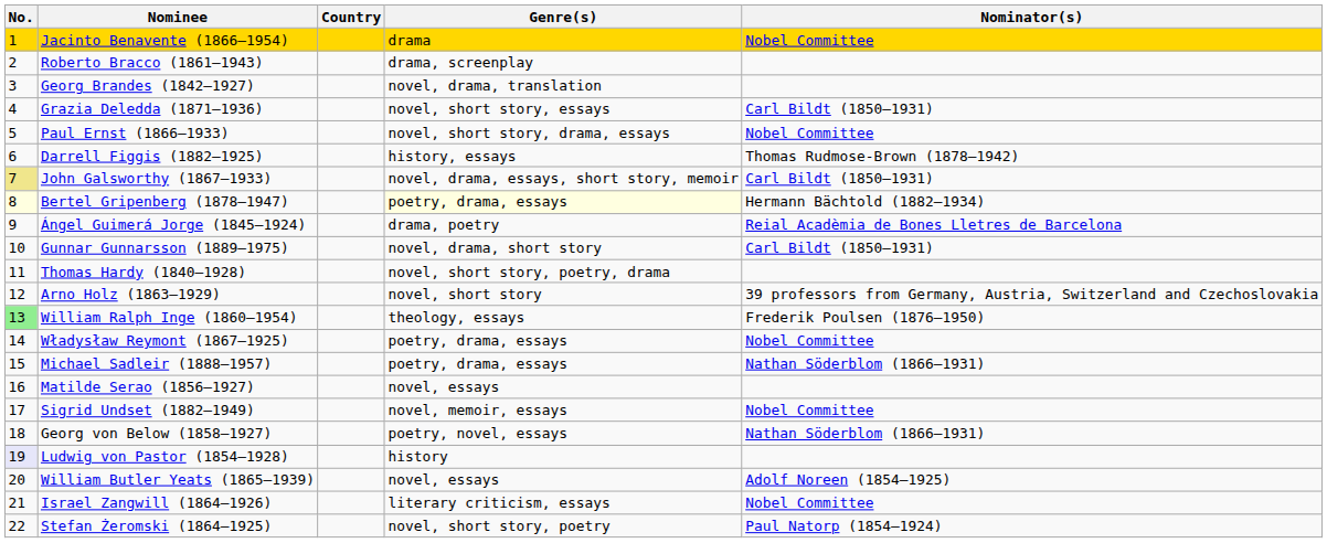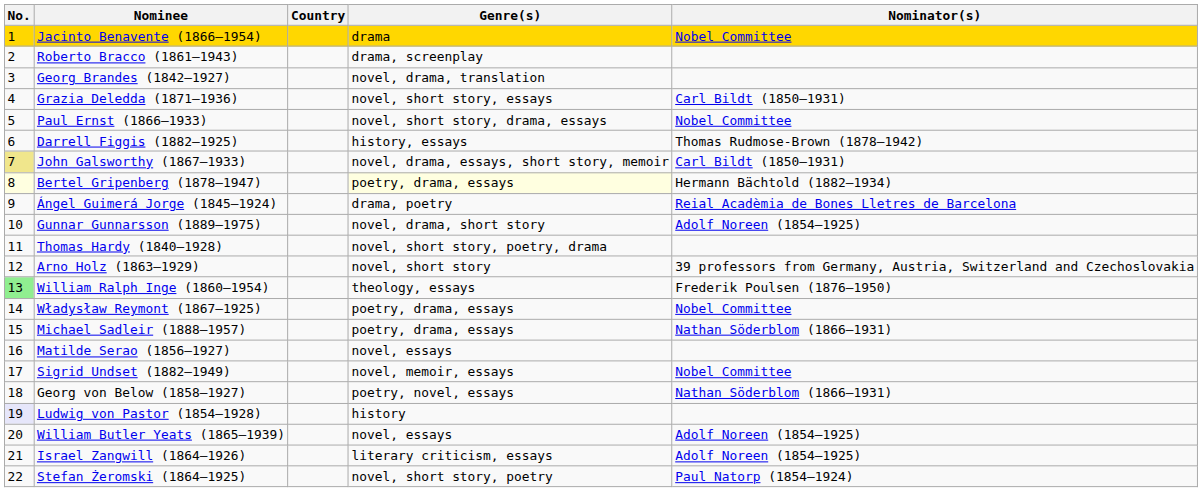 <table class="sortable wikitable mw-collapsible">
 <tr>
 <th scope=col>No.</th>
 <th scope=col>Nominee</th>
 <th scope=col>Country</th>
 <th scope=col>Genre(s)</th>
 <th scope=col>Nominator(s)</th>
 </tr>
 <tr>
 <td style="background:gold;white-space:nowrap">1</td>
 <td style="background:gold;white-space:nowrap"><a href='#'>Jacinto Benavente</a> (1866–1954)</td>
 <td style="background:gold;white-space:nowrap"></td>
 <td style="background:gold;white-space:nowrap">drama</td>
 <td style="background:gold;white-space:nowrap"><a href='#'>Nobel Committee</a></td>
 </tr>
 <tr>
 <td>2</td>
 <td><a href='#'>Roberto Bracco</a> (1861–1943)</td>
 <td></td>
 <td>drama, screenplay</td>
 <td></td>
 </tr>
 <tr>
 <td>3</td>
 <td><a href='#'>Georg Brandes</a> (1842–1927)</td>
 <td></td>
 <td>novel, drama, translation</td>
 <td></td>
 </tr>
 <tr>
 <td>4</td>
 <td><a href='#'>Grazia Deledda</a> (1871–1936)</td>
 <td></td>
 <td>novel, short story, essays</td>
 <td><a href='#'>Carl Bildt</a> (1850–1931)</td>
 </tr>
 <tr>
 <td>5</td>
 <td><a href='#'>Paul Ernst</a> (1866–1933)</td>
 <td></td>
 <td>novel, short story, drama, essays</td>
 <td><a href='#'>Nobel Committee</a></td>
 </tr>
 <tr>
 <td>6</td>
 <td><a href='#'>Darrell Figgis</a> (1882–1925)</td>
 <td></td>
 <td>history, essays</td>
 <td>Thomas Rudmose-Brown (1878–1942)</td>
 </tr>
 <tr>
 <td style="background: khaki;">7</td>
 <td><a href='#'>John Galsworthy</a> (1867–1933)</td>
 <td></td>
 <td>novel, drama, essays, short story, memoir</td>
 <td><a href='#'>Carl Bildt</a> (1850–1931)</td>
 </tr>
 <tr>
 <td style="background: lightyellow;">8</td>
 <td><a href='#'>Bertel Gripenberg</a> (1878–1947)</td>
 <td></td>
 <td style="background: lightyellow;">poetry, drama, essays</td>
 <td>Hermann Bächtold (1882–1934)</td>
 </tr>
 <tr>
 <td>9</td>
 <td><a href='#'>Ángel Guimerá Jorge</a> (1845–1924)</td>
 <td></td>
 <td>drama, poetry</td>
 <td><a href='#'>Reial Acadèmia de Bones Lletres de Barcelona</a></td>
 </tr>
 <tr>
 <td>10</td>
 <td><a href='#'>Gunnar Gunnarsson</a> (1889–1975)</td>
 <td></td>
 <td>novel, drama, short story</td>
-<td><a href='#'>Carl Bildt</a> (1850–1931)</td>
+<td><a href='#'>Adolf Noreen</a> (1854–1925)</td>
 </tr>
 <tr>
 <td>11</td>
 <td><a href='#'>Thomas Hardy</a> (1840–1928)</td>
 <td></td>
 <td>novel, short story, poetry, drama</td>
 <td></td>
 </tr>
 <tr>
 <td>12</td>
 <td><a href='#'>Arno Holz</a> (1863–1929)</td>
 <td></td>
 <td>novel, short story</td>
 <td>39 professors from Germany, Austria, Switzerland and Czechoslovakia</td>
 </tr>
 <tr>
 <td style="background: lightgreen;">13</td>
 <td><a href='#'>William Ralph Inge</a> (1860–1954)</td>
 <td></td>
 <td>theology, essays</td>
 <td>Frederik Poulsen (1876–1950)</td>
 </tr>
 <tr>
 <td>14</td>
 <td><a href='#'>Władysław Reymont</a> (1867–1925)</td>
 <td></td>
 <td>poetry, drama, essays</td>
 <td><a href='#'>Nobel Committee</a></td>
 </tr>
 <tr>
 <td>15</td>
 <td><a href='#'>Michael Sadleir</a> (1888–1957)</td>
 <td></td>
 <td>poetry, drama, essays</td>
 <td><a href='#'>Nathan Söderblom</a> (1866–1931)</td>
 </tr>
 <tr>
 <td>16</td>
 <td><a href='#'>Matilde Serao</a> (1856–1927)</td>
 <td></td>
 <td>novel, essays</td>
 <td></td>
 </tr>
 <tr>
 <td>17</td>
 <td><a href='#'>Sigrid Undset</a> (1882–1949)</td>
 <td></td>
 <td>novel, memoir, essays</td>
 <td><a href='#'>Nobel Committee</a></td>
 </tr>
 <tr>
 <td>18</td>
 <td>Georg von Below (1858–1927)</td>
 <td></td>
 <td>poetry, novel, essays</td>
 <td><a href='#'>Nathan Söderblom</a> (1866–1931)</td>
 </tr>
 <tr>
 <td style="background: lavender;">19</td>
 <td><a href='#'>Ludwig von Pastor</a> (1854–1928)</td>
 <td></td>
 <td>history</td>
 <td></td>
 </tr>
 <tr>
 <td>20</td>
 <td><a href='#'>William Butler Yeats</a> (1865–1939)</td>
 <td></td>
 <td>novel, essays</td>
 <td><a href='#'>Adolf Noreen</a> (1854–1925)</td>
 </tr>
 <tr>
 <td>21</td>
 <td><a href='#'>Israel Zangwill</a> (1864–1926)</td>
 <td></td>
 <td>literary criticism, essays</td>
-<td><a href='#'>Nobel Committee</a></td>
+<td><a href='#'>Adolf Noreen</a> (1854–1925)</td>
 </tr>
 <tr>
 <td>22</td>
 <td><a href='#'>Stefan Żeromski</a> (1864–1925)</td>
 <td></td>
 <td>novel, short story, poetry</td>
 <td><a href='#'>Paul Natorp</a> (1854–1924)</td>
 </tr>
 </table>
